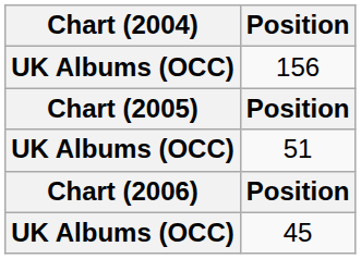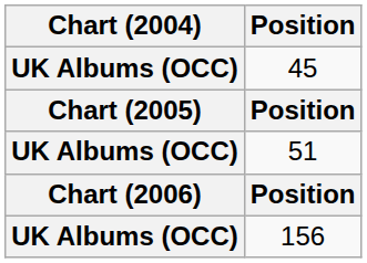 <table class="wikitable plainrowheaders" style="text-align:center">
 <tr>
 <th scope="col">Chart (2004)</th>
 <th scope="col">Position</th>
 </tr>
 <tr>
 <th scope="row">UK Albums (OCC)</th>
-<td>156</td>
+<td>45</td>
 </tr>
 <tr>
 <th scope="col">Chart (2005)</th>
 <th scope="col">Position</th>
 </tr>
 <tr>
 <th scope="row">UK Albums (OCC)</th>
 <td>51</td>
 </tr>
 <tr>
 <th scope="col">Chart (2006)</th>
 <th scope="col">Position</th>
 </tr>
 <tr>
 <th scope="row">UK Albums (OCC)</th>
-<td>45</td>
+<td>156</td>
 </tr>
 </table>
